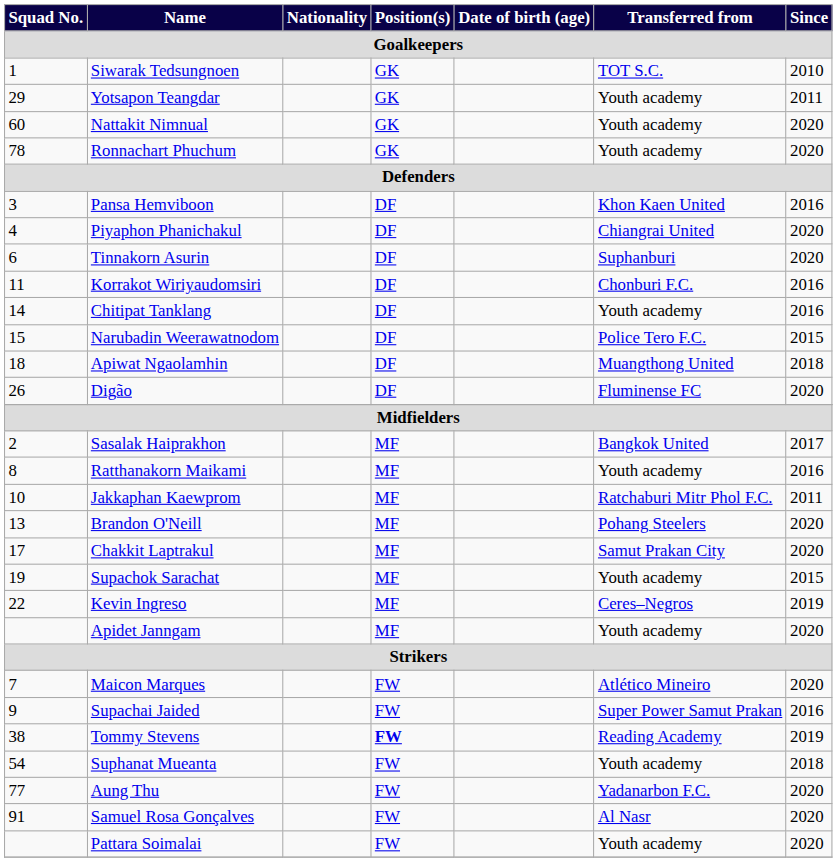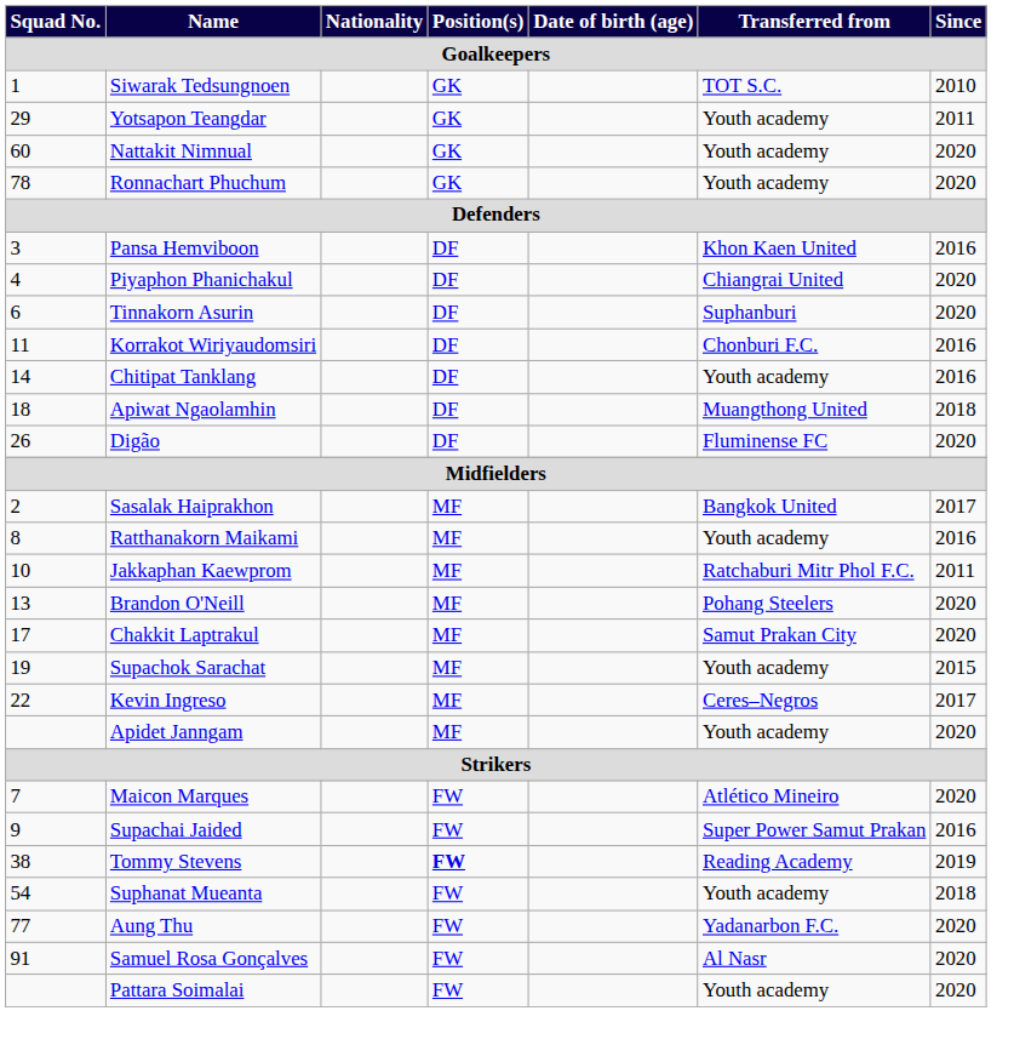 <table class="wikitable">
 <tr>
 <th style="color:white; background:#090148">Squad No.</th>
 <th style="color:white; background:#090148">Name</th>
 <th style="color:white; background:#090148">Nationality</th>
 <th style="color:white; background:#090148">Position(s)</th>
 <th style="color:white; background:#090148">Date of birth (age)</th>
 <th style="color:white; background:#090148">Transferred from</th>
 <th style="color:white; background:#090148">Since</th>
 </tr>
 <tr>
 <th colspan="7" style="background:#dcdcdc; text-align:center">Goalkeepers</th>
 </tr>
 <tr>
 <td>1</td>
 <td><a href='#'>Siwarak Tedsungnoen</a></td>
 <td></td>
 <td><a href='#'>GK</a></td>
 <td></td>
 <td> <a href='#'>TOT S.C.</a></td>
 <td>2010</td>
 </tr>
 <tr>
 <td>29</td>
 <td><a href='#'>Yotsapon Teangdar</a></td>
 <td></td>
 <td><a href='#'>GK</a></td>
 <td></td>
 <td>Youth academy</td>
 <td>2011</td>
 </tr>
 <tr>
 <td>60</td>
 <td><a href='#'>Nattakit Nimnual</a></td>
 <td></td>
 <td><a href='#'>GK</a></td>
 <td></td>
 <td>Youth academy</td>
 <td>2020</td>
 </tr>
 <tr>
 <td>78</td>
 <td><a href='#'>Ronnachart Phuchum</a></td>
 <td></td>
 <td><a href='#'>GK</a></td>
 <td></td>
 <td>Youth academy</td>
 <td>2020</td>
 </tr>
 <tr>
 <th colspan="7" style="background:#dcdcdc; text-align:center">Defenders</th>
 </tr>
 <tr>
 <td>3</td>
 <td><a href='#'>Pansa Hemviboon</a></td>
 <td></td>
 <td><a href='#'>DF</a></td>
 <td></td>
 <td> <a href='#'>Khon Kaen United</a></td>
 <td>2016</td>
 </tr>
 <tr>
 <td>4</td>
 <td><a href='#'>Piyaphon Phanichakul</a></td>
 <td></td>
 <td><a href='#'>DF</a></td>
 <td></td>
 <td> <a href='#'>Chiangrai United</a></td>
 <td>2020</td>
 </tr>
 <tr>
 <td>6</td>
 <td><a href='#'>Tinnakorn Asurin</a></td>
 <td></td>
 <td><a href='#'>DF</a></td>
 <td></td>
 <td> <a href='#'>Suphanburi</a></td>
 <td>2020</td>
 </tr>
 <tr>
 <td>11</td>
 <td><a href='#'>Korrakot Wiriyaudomsiri</a></td>
 <td></td>
 <td><a href='#'>DF</a></td>
 <td></td>
 <td> <a href='#'>Chonburi F.C.</a></td>
 <td>2016</td>
 </tr>
 <tr>
 <td>14</td>
 <td><a href='#'>Chitipat Tanklang</a></td>
 <td></td>
 <td><a href='#'>DF</a></td>
 <td></td>
 <td>Youth academy</td>
 <td>2016</td>
 </tr>
 <tr>
-<td>15</td>
-<td><a href='#'>Narubadin Weerawatnodom</a></td>
-<td></td>
-<td><a href='#'>DF</a></td>
-<td></td>
-<td> <a href='#'>Police Tero F.C.</a></td>
-<td>2015</td>
-</tr>
-<tr>
 <td>18</td>
 <td><a href='#'>Apiwat Ngaolamhin</a></td>
 <td></td>
 <td><a href='#'>DF</a></td>
 <td></td>
 <td> <a href='#'>Muangthong United</a></td>
 <td>2018</td>
 </tr>
 <tr>
 <td>26</td>
 <td><a href='#'>Digão</a></td>
 <td></td>
 <td><a href='#'>DF</a></td>
 <td></td>
 <td> <a href='#'>Fluminense FC</a></td>
 <td>2020</td>
 </tr>
 <tr>
 </tr>
 <tr>
 <th colspan="7" style="background:#dcdcdc; text-align:center">Midfielders</th>
 </tr>
 <tr>
 <td>2</td>
 <td><a href='#'>Sasalak Haiprakhon</a></td>
 <td></td>
 <td><a href='#'>MF</a></td>
 <td></td>
 <td> <a href='#'>Bangkok United</a></td>
 <td>2017</td>
 </tr>
 <tr>
 <td>8</td>
 <td><a href='#'>Ratthanakorn Maikami</a></td>
 <td></td>
 <td><a href='#'>MF</a></td>
 <td></td>
 <td>Youth academy</td>
 <td>2016</td>
 </tr>
 <tr>
 <td>10</td>
 <td><a href='#'>Jakkaphan Kaewprom</a></td>
 <td></td>
 <td><a href='#'>MF</a></td>
 <td></td>
 <td> <a href='#'>Ratchaburi Mitr Phol F.C.</a></td>
 <td>2011</td>
 </tr>
 <tr>
 <td>13</td>
 <td><a href='#'>Brandon O'Neill</a></td>
 <td></td>
 <td><a href='#'>MF</a></td>
 <td></td>
 <td> <a href='#'>Pohang Steelers</a></td>
 <td>2020</td>
 </tr>
 <tr>
 <td>17</td>
 <td><a href='#'>Chakkit Laptrakul</a></td>
 <td></td>
 <td><a href='#'>MF</a></td>
 <td></td>
 <td> <a href='#'>Samut Prakan City</a></td>
 <td>2020</td>
 </tr>
 <tr>
 <td>19</td>
 <td><a href='#'>Supachok Sarachat</a></td>
 <td></td>
 <td><a href='#'>MF</a></td>
 <td></td>
 <td>Youth academy</td>
 <td>2015</td>
 </tr>
 <tr>
 <td>22</td>
 <td><a href='#'>Kevin Ingreso</a></td>
 <td></td>
 <td><a href='#'>MF</a></td>
 <td></td>
 <td> <a href='#'>Ceres–Negros</a></td>
-<td>2019</td>
+<td>2017</td>
 </tr>
 <tr>
 <td></td>
 <td><a href='#'>Apidet Janngam</a></td>
 <td></td>
 <td><a href='#'>MF</a></td>
 <td></td>
 <td>Youth academy</td>
 <td>2020</td>
 </tr>
 <tr>
 <th colspan="7" style="background:#dcdcdc; text-align:center">Strikers</th>
 </tr>
 <tr>
 <td>7</td>
 <td><a href='#'>Maicon Marques</a></td>
 <td></td>
 <td><a href='#'>FW</a></td>
 <td></td>
 <td> <a href='#'>Atlético Mineiro</a></td>
 <td>2020</td>
 </tr>
 <tr>
 <td>9</td>
 <td><a href='#'>Supachai Jaided</a></td>
 <td></td>
 <td><a href='#'>FW</a></td>
 <td></td>
 <td> <a href='#'>Super Power Samut Prakan</a></td>
 <td>2016</td>
 </tr>
 <tr>
 <td>38</td>
 <td><a href='#'>Tommy Stevens</a></td>
 <td></td>
 <td><strong><a href='#'>FW</a></strong></td>
 <td></td>
 <td> <a href='#'>Reading Academy</a></td>
 <td>2019</td>
 </tr>
 <tr>
 <td>54</td>
 <td><a href='#'>Suphanat Mueanta</a></td>
 <td></td>
 <td><a href='#'>FW</a></td>
 <td></td>
 <td>Youth academy</td>
 <td>2018</td>
 </tr>
 <tr>
 <td>77</td>
 <td><a href='#'>Aung Thu</a></td>
 <td></td>
 <td><a href='#'>FW</a></td>
 <td></td>
 <td> <a href='#'>Yadanarbon F.C.</a></td>
 <td>2020</td>
 </tr>
 <tr>
 <td>91</td>
 <td><a href='#'>Samuel Rosa Gonçalves</a></td>
 <td></td>
 <td><a href='#'>FW</a></td>
 <td></td>
 <td> <a href='#'>Al Nasr</a></td>
 <td>2020</td>
 </tr>
 <tr>
 <td></td>
 <td><a href='#'>Pattara Soimalai</a></td>
 <td></td>
 <td><a href='#'>FW</a></td>
 <td></td>
 <td>Youth academy</td>
 <td>2020</td>
 </tr>
 <tr>
 </tr>
 </table>
